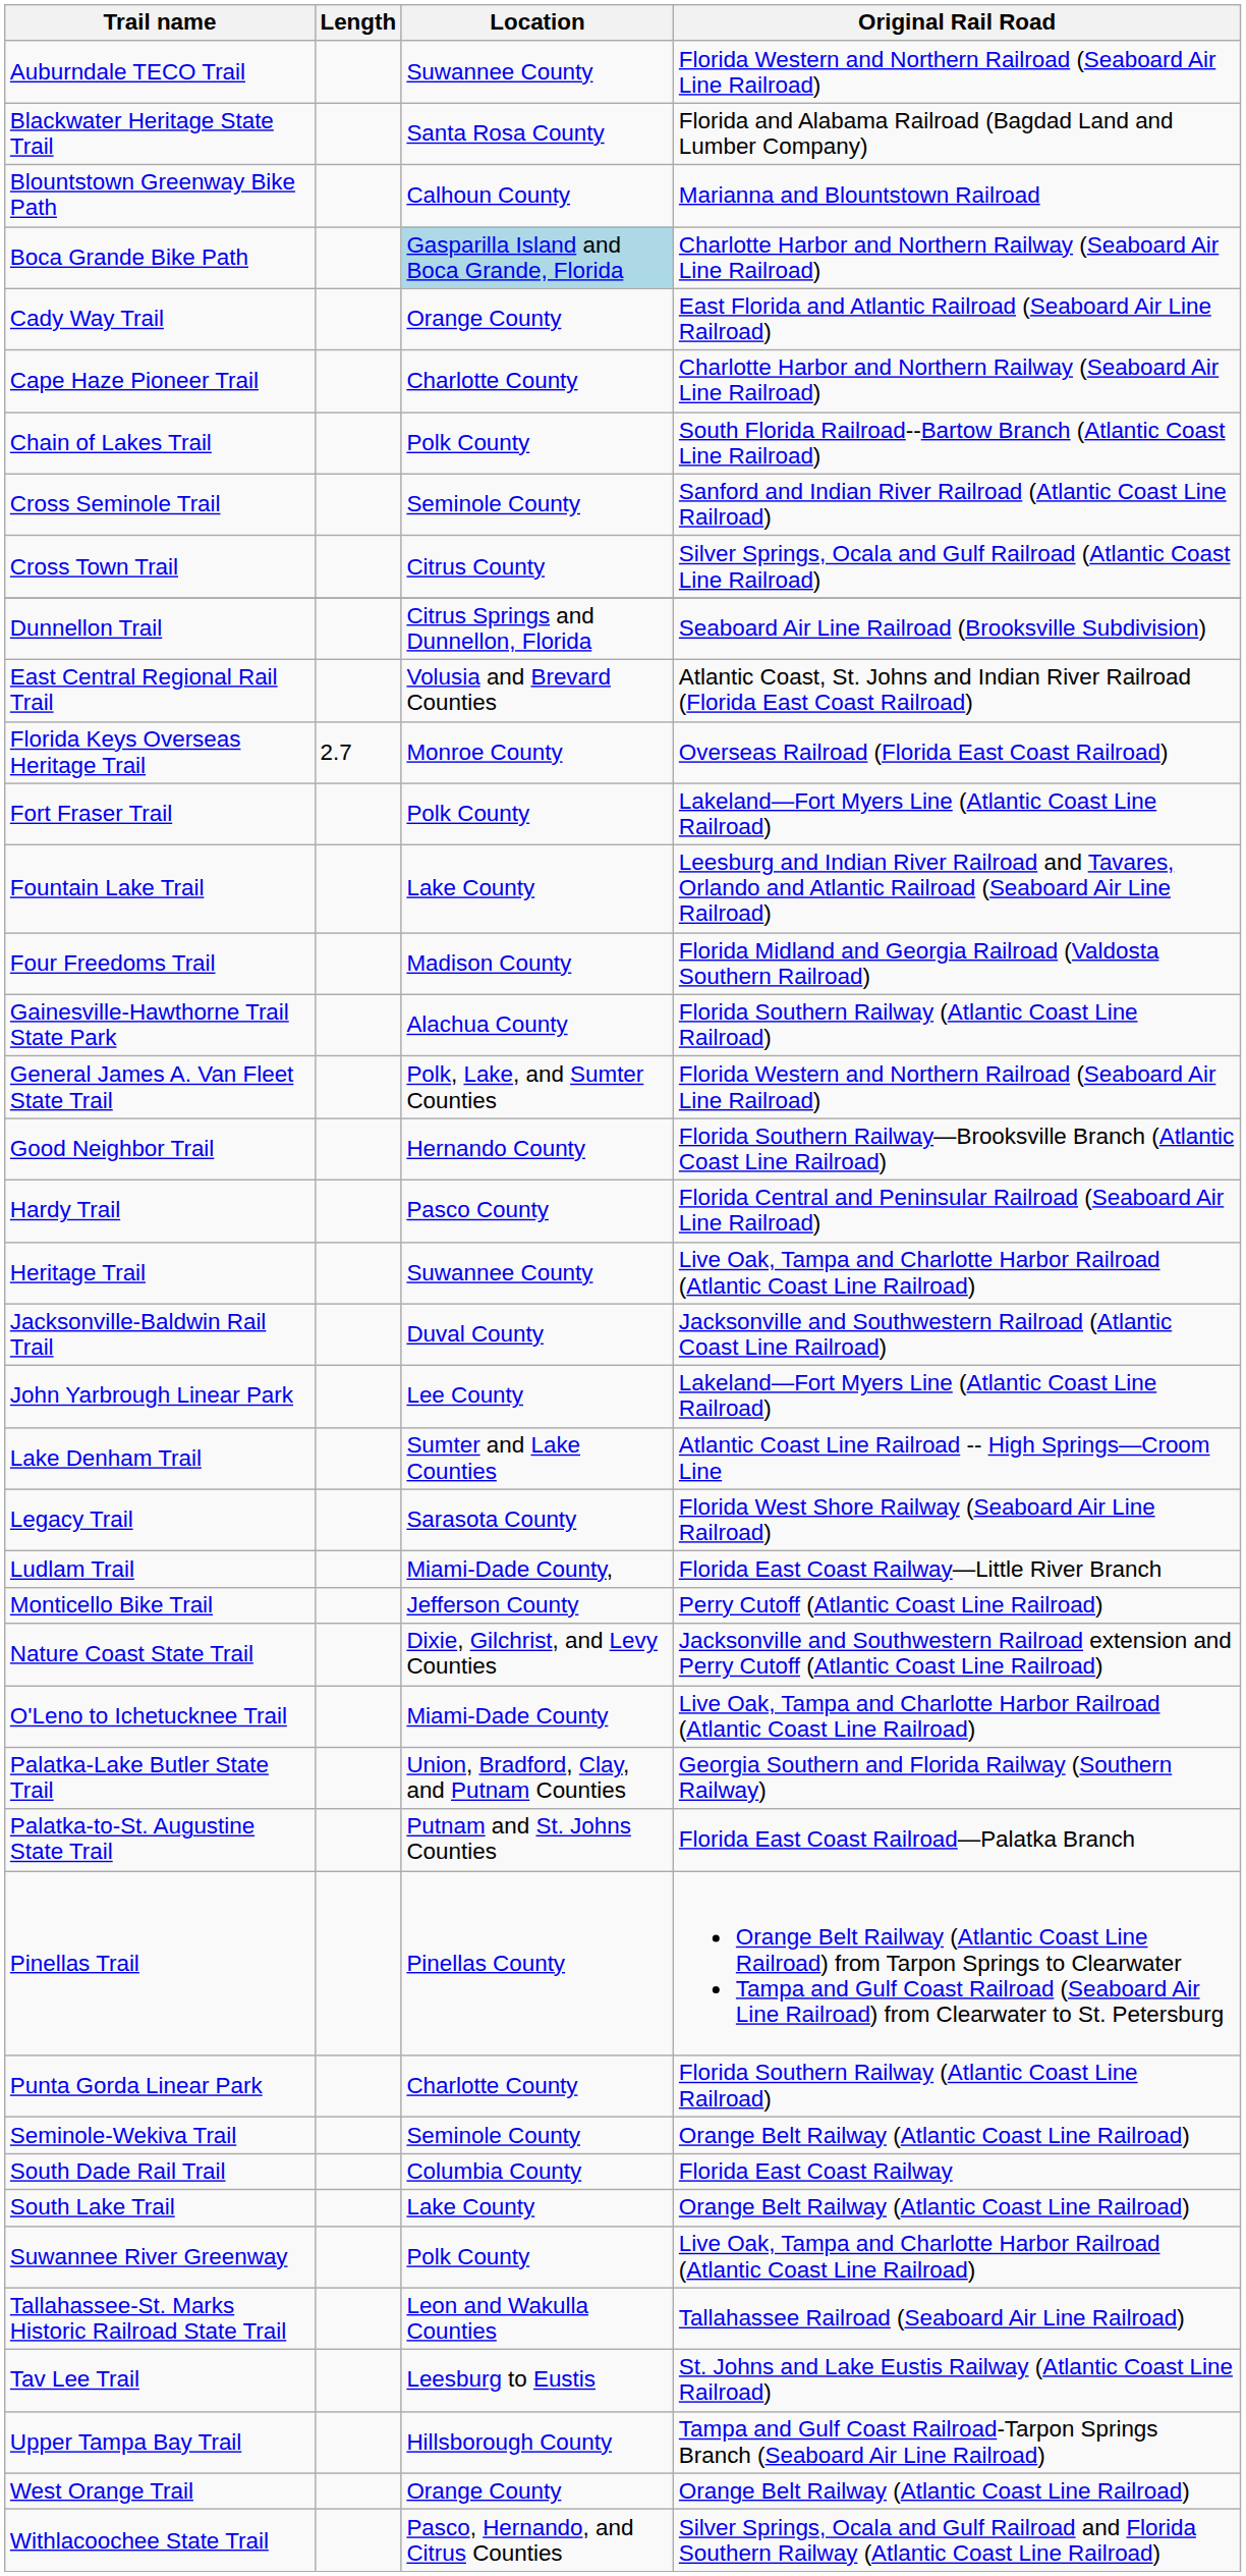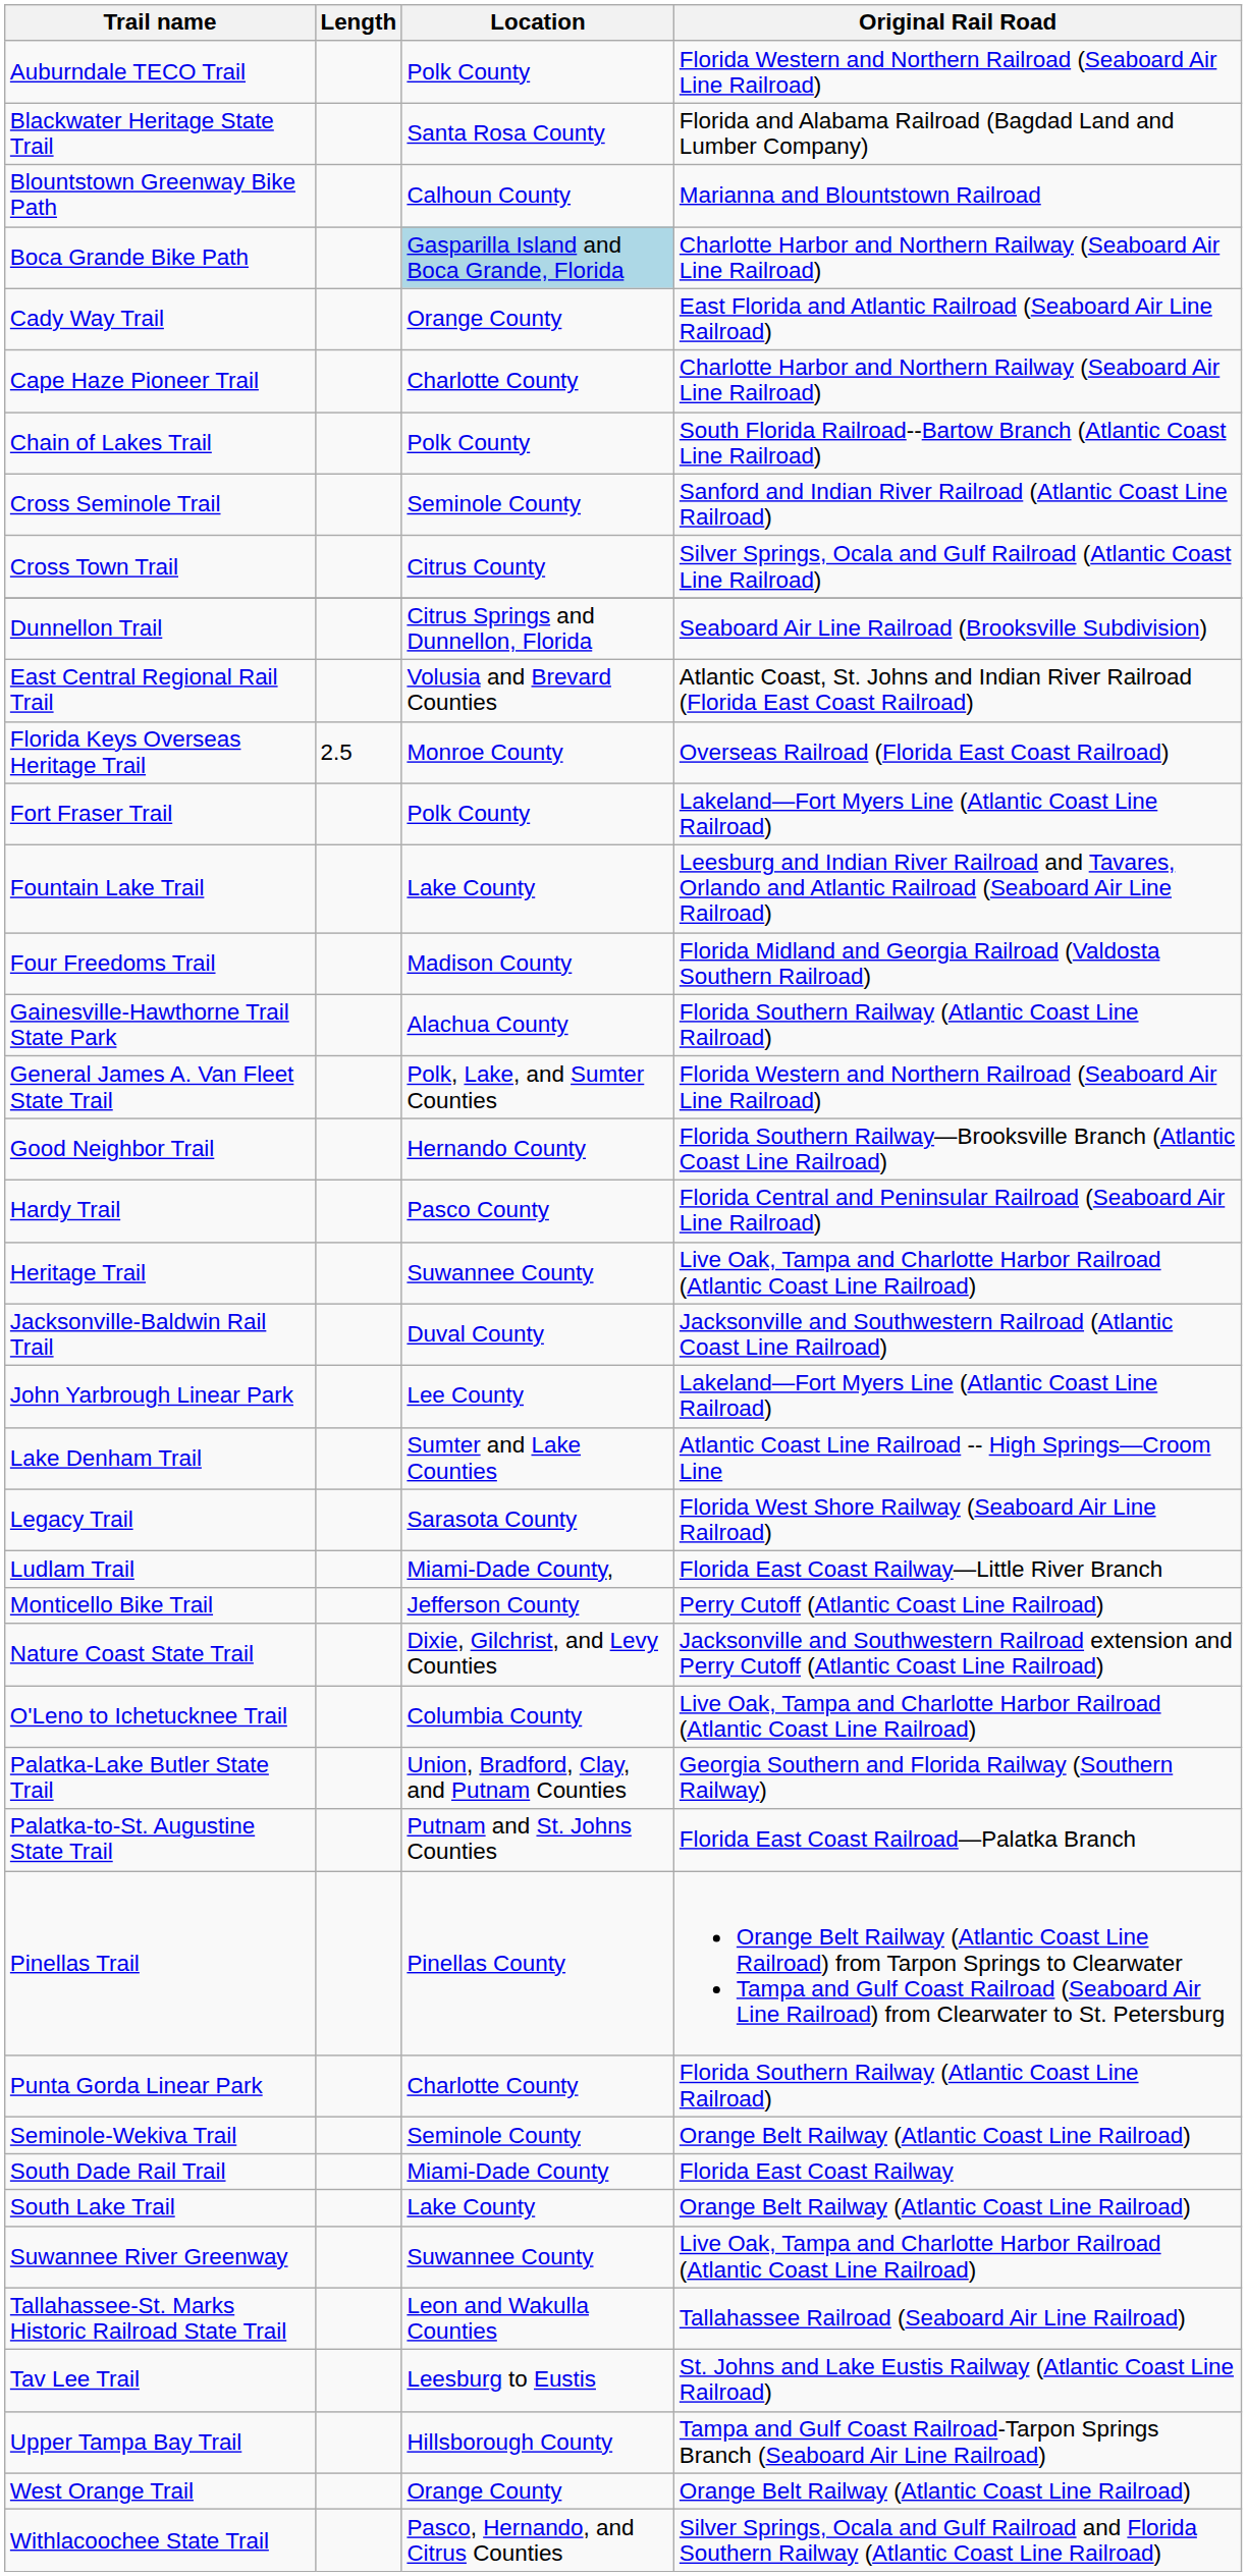 <table class="wikitable">
 <tr>
 <th>Trail name</th>
 <th>Length</th>
 <th>Location</th>
 <th>Original Rail Road</th>
 </tr>
 <tr>
 <td><a href='#'>Auburndale TECO Trail</a></td>
 <td></td>
-<td><a href='#'>Suwannee County</a></td>
+<td><a href='#'>Polk County</a></td>
 <td><a href='#'>Florida Western and Northern Railroad</a> (<a href='#'>Seaboard Air Line Railroad</a>)</td>
 </tr>
 <tr>
 <td><a href='#'>Blackwater Heritage State Trail</a></td>
 <td></td>
 <td><a href='#'>Santa Rosa County</a></td>
 <td>Florida and Alabama Railroad (Bagdad Land and Lumber Company)</td>
 </tr>
 <tr>
 <td><a href='#'>Blountstown Greenway Bike Path</a></td>
 <td></td>
 <td><a href='#'>Calhoun County</a></td>
 <td><a href='#'>Marianna and Blountstown Railroad</a></td>
 </tr>
 <tr>
 <td><a href='#'>Boca Grande Bike Path</a></td>
 <td></td>
 <td style="background: lightblue;"><a href='#'>Gasparilla Island</a> and <a href='#'>Boca Grande, Florida</a></td>
 <td><a href='#'>Charlotte Harbor and Northern Railway</a> (<a href='#'>Seaboard Air Line Railroad</a>)</td>
 </tr>
 <tr>
 <td><a href='#'>Cady Way Trail</a></td>
 <td></td>
 <td><a href='#'>Orange County</a></td>
 <td><a href='#'>East Florida and Atlantic Railroad</a> (<a href='#'>Seaboard Air Line Railroad</a>)</td>
 </tr>
 <tr>
 <td><a href='#'>Cape Haze Pioneer Trail</a></td>
 <td></td>
 <td><a href='#'>Charlotte County</a></td>
 <td><a href='#'>Charlotte Harbor and Northern Railway</a> (<a href='#'>Seaboard Air Line Railroad</a>)</td>
 </tr>
 <tr>
 <td><a href='#'>Chain of Lakes Trail</a></td>
 <td></td>
 <td><a href='#'>Polk County</a></td>
 <td><a href='#'>South Florida Railroad</a>--<a href='#'>Bartow Branch</a> (<a href='#'>Atlantic Coast Line Railroad</a>)</td>
 </tr>
 <tr>
 <td><a href='#'>Cross Seminole Trail</a></td>
 <td></td>
 <td><a href='#'>Seminole County</a></td>
 <td><a href='#'>Sanford and Indian River Railroad</a> (<a href='#'>Atlantic Coast Line Railroad</a>)</td>
 </tr>
 <tr>
 <td><a href='#'>Cross Town Trail</a></td>
 <td></td>
 <td><a href='#'>Citrus County</a></td>
 <td><a href='#'>Silver Springs, Ocala and Gulf Railroad</a> (<a href='#'>Atlantic Coast Line Railroad</a>)</td>
 </tr>
 <tr>
 </tr>
 <tr>
 <td><a href='#'>Dunnellon Trail</a></td>
 <td></td>
 <td><a href='#'>Citrus Springs</a> and <a href='#'>Dunnellon, Florida</a></td>
 <td><a href='#'>Seaboard Air Line Railroad</a> (<a href='#'>Brooksville Subdivision</a>)</td>
 </tr>
 <tr>
 <td><a href='#'>East Central Regional Rail Trail</a></td>
 <td></td>
 <td><a href='#'>Volusia</a> and <a href='#'>Brevard</a> Counties</td>
 <td>Atlantic Coast, St. Johns and Indian River Railroad (<a href='#'>Florida East Coast Railroad</a>)</td>
 </tr>
 <tr>
 <td><a href='#'>Florida Keys Overseas Heritage Trail</a></td>
-<td> 2.7</td>
+<td> 2.5</td>
 <td><a href='#'>Monroe County</a></td>
 <td><a href='#'>Overseas Railroad</a> (<a href='#'>Florida East Coast Railroad</a>)</td>
 </tr>
 <tr>
 <td><a href='#'>Fort Fraser Trail</a></td>
 <td></td>
 <td><a href='#'>Polk County</a></td>
 <td><a href='#'>Lakeland—Fort Myers Line</a> (<a href='#'>Atlantic Coast Line Railroad</a>)</td>
 </tr>
 <tr>
 <td><a href='#'>Fountain Lake Trail</a></td>
 <td></td>
 <td><a href='#'>Lake County</a></td>
 <td><a href='#'>Leesburg and Indian River Railroad</a> and <a href='#'>Tavares, Orlando and Atlantic Railroad</a> (<a href='#'>Seaboard Air Line Railroad</a>)</td>
 </tr>
 <tr>
 <td><a href='#'>Four Freedoms Trail</a></td>
 <td></td>
 <td><a href='#'>Madison County</a></td>
 <td><a href='#'>Florida Midland and Georgia Railroad</a> (<a href='#'>Valdosta Southern Railroad</a>)</td>
 </tr>
 <tr>
 <td><a href='#'>Gainesville-Hawthorne Trail State Park</a></td>
 <td></td>
 <td><a href='#'>Alachua County</a></td>
 <td><a href='#'>Florida Southern Railway</a> (<a href='#'>Atlantic Coast Line Railroad</a>)</td>
 </tr>
 <tr>
 <td><a href='#'>General James A. Van Fleet State Trail</a></td>
 <td></td>
 <td><a href='#'>Polk</a>, <a href='#'>Lake</a>, and <a href='#'>Sumter</a> Counties</td>
 <td><a href='#'>Florida Western and Northern Railroad</a> (<a href='#'>Seaboard Air Line Railroad</a>)</td>
 </tr>
 <tr>
 <td><a href='#'>Good Neighbor Trail</a></td>
 <td></td>
 <td><a href='#'>Hernando County</a></td>
 <td><a href='#'>Florida Southern Railway</a>—Brooksville Branch (<a href='#'>Atlantic Coast Line Railroad</a>)</td>
 </tr>
 <tr>
 <td><a href='#'>Hardy Trail</a></td>
 <td></td>
 <td><a href='#'>Pasco County</a></td>
 <td><a href='#'>Florida Central and Peninsular Railroad</a> (<a href='#'>Seaboard Air Line Railroad</a>)</td>
 </tr>
 <tr>
 <td><a href='#'>Heritage Trail</a></td>
 <td></td>
 <td><a href='#'>Suwannee County</a></td>
 <td><a href='#'>Live Oak, Tampa and Charlotte Harbor Railroad</a> (<a href='#'>Atlantic Coast Line Railroad</a>)</td>
 </tr>
 <tr>
 <td><a href='#'>Jacksonville-Baldwin Rail Trail</a></td>
 <td></td>
 <td><a href='#'>Duval County</a></td>
 <td><a href='#'>Jacksonville and Southwestern Railroad</a> (<a href='#'>Atlantic Coast Line Railroad</a>)</td>
 </tr>
 <tr>
 <td><a href='#'>John Yarbrough Linear Park</a></td>
 <td></td>
 <td><a href='#'>Lee County</a></td>
 <td><a href='#'>Lakeland—Fort Myers Line</a> (<a href='#'>Atlantic Coast Line Railroad</a>)</td>
 </tr>
 <tr>
 <td><a href='#'>Lake Denham Trail</a></td>
 <td></td>
 <td><a href='#'>Sumter</a> and <a href='#'>Lake Counties</a></td>
 <td><a href='#'>Atlantic Coast Line Railroad</a> -- <a href='#'>High Springs—Croom Line</a></td>
 </tr>
 <tr>
 <td><a href='#'>Legacy Trail</a></td>
 <td></td>
 <td><a href='#'>Sarasota County</a></td>
 <td><a href='#'>Florida West Shore Railway</a> (<a href='#'>Seaboard Air Line Railroad</a>)</td>
 </tr>
 <tr>
 <td><a href='#'>Ludlam Trail</a></td>
 <td></td>
 <td><a href='#'>Miami-Dade County</a>,</td>
 <td><a href='#'>Florida East Coast Railway</a>—Little River Branch</td>
 </tr>
 <tr>
 <td><a href='#'>Monticello Bike Trail</a></td>
 <td></td>
 <td><a href='#'>Jefferson County</a></td>
 <td><a href='#'>Perry Cutoff</a> (<a href='#'>Atlantic Coast Line Railroad</a>)</td>
 </tr>
 <tr>
 <td><a href='#'>Nature Coast State Trail</a></td>
 <td></td>
 <td><a href='#'>Dixie</a>, <a href='#'>Gilchrist</a>, and <a href='#'>Levy</a> Counties</td>
 <td><a href='#'>Jacksonville and Southwestern Railroad</a> extension and <a href='#'>Perry Cutoff</a> (<a href='#'>Atlantic Coast Line Railroad</a>)</td>
 </tr>
 <tr>
 <td><a href='#'>O'Leno to Ichetucknee Trail</a></td>
 <td></td>
-<td><a href='#'>Miami-Dade County</a></td>
+<td><a href='#'>Columbia County</a></td>
 <td><a href='#'>Live Oak, Tampa and Charlotte Harbor Railroad</a> (<a href='#'>Atlantic Coast Line Railroad</a>)</td>
 </tr>
 <tr>
 <td><a href='#'>Palatka-Lake Butler State Trail</a></td>
 <td></td>
 <td><a href='#'>Union</a>, <a href='#'>Bradford</a>, <a href='#'>Clay</a>, and <a href='#'>Putnam</a> Counties</td>
 <td><a href='#'>Georgia Southern and Florida Railway</a> (<a href='#'>Southern Railway</a>)</td>
 </tr>
 <tr>
 <td><a href='#'>Palatka-to-St. Augustine State Trail</a></td>
 <td></td>
 <td><a href='#'>Putnam</a> and <a href='#'>St. Johns</a> Counties</td>
 <td><a href='#'>Florida East Coast Railroad</a>—Palatka Branch</td>
 </tr>
 <tr>
 <td><a href='#'>Pinellas Trail</a></td>
 <td></td>
 <td><a href='#'>Pinellas County</a></td>
 <td><br><ul><li><a href='#'>Orange Belt Railway</a> (<a href='#'>Atlantic Coast Line Railroad</a>) from Tarpon Springs to Clearwater</li><li><a href='#'>Tampa and Gulf Coast Railroad</a> (<a href='#'>Seaboard Air Line Railroad</a>) from Clearwater to St. Petersburg</li></ul></td>
 </tr>
 <tr>
 <td><a href='#'>Punta Gorda Linear Park</a></td>
 <td></td>
 <td><a href='#'>Charlotte County</a></td>
 <td><a href='#'>Florida Southern Railway</a> (<a href='#'>Atlantic Coast Line Railroad</a>)</td>
 </tr>
 <tr>
 <td><a href='#'>Seminole-Wekiva Trail</a></td>
 <td></td>
 <td><a href='#'>Seminole County</a></td>
 <td><a href='#'>Orange Belt Railway</a> (<a href='#'>Atlantic Coast Line Railroad</a>)</td>
 </tr>
 <tr>
 <td><a href='#'>South Dade Rail Trail</a></td>
 <td></td>
-<td><a href='#'>Columbia County</a></td>
+<td><a href='#'>Miami-Dade County</a></td>
 <td><a href='#'>Florida East Coast Railway</a></td>
 </tr>
 <tr>
 <td><a href='#'>South Lake Trail</a></td>
 <td></td>
 <td><a href='#'>Lake County</a></td>
 <td><a href='#'>Orange Belt Railway</a> (<a href='#'>Atlantic Coast Line Railroad</a>)</td>
 </tr>
 <tr>
 <td><a href='#'>Suwannee River Greenway</a></td>
 <td></td>
-<td><a href='#'>Polk County</a></td>
+<td><a href='#'>Suwannee County</a></td>
 <td><a href='#'>Live Oak, Tampa and Charlotte Harbor Railroad</a> (<a href='#'>Atlantic Coast Line Railroad</a>)</td>
 </tr>
 <tr>
 <td><a href='#'>Tallahassee-St. Marks Historic Railroad State Trail</a></td>
 <td></td>
 <td><a href='#'>Leon and Wakulla Counties</a></td>
 <td><a href='#'>Tallahassee Railroad</a> (<a href='#'>Seaboard Air Line Railroad</a>)</td>
 </tr>
 <tr>
 <td><a href='#'>Tav Lee Trail</a></td>
 <td></td>
 <td><a href='#'>Leesburg</a> to <a href='#'>Eustis</a></td>
 <td><a href='#'>St. Johns and Lake Eustis Railway</a> (<a href='#'>Atlantic Coast Line Railroad</a>)</td>
 </tr>
 <tr>
 <td><a href='#'>Upper Tampa Bay Trail</a></td>
 <td></td>
 <td><a href='#'>Hillsborough County</a></td>
 <td><a href='#'>Tampa and Gulf Coast Railroad</a>-Tarpon Springs Branch (<a href='#'>Seaboard Air Line Railroad</a>)</td>
 </tr>
 <tr>
 <td><a href='#'>West Orange Trail</a></td>
 <td></td>
 <td><a href='#'>Orange County</a></td>
 <td><a href='#'>Orange Belt Railway</a> (<a href='#'>Atlantic Coast Line Railroad</a>)</td>
 </tr>
 <tr>
 <td><a href='#'>Withlacoochee State Trail</a></td>
 <td></td>
 <td><a href='#'>Pasco</a>, <a href='#'>Hernando</a>, and <a href='#'>Citrus</a> Counties</td>
 <td><a href='#'>Silver Springs, Ocala and Gulf Railroad</a> and <a href='#'>Florida Southern Railway</a> (<a href='#'>Atlantic Coast Line Railroad</a>)</td>
 </tr>
 </table>
